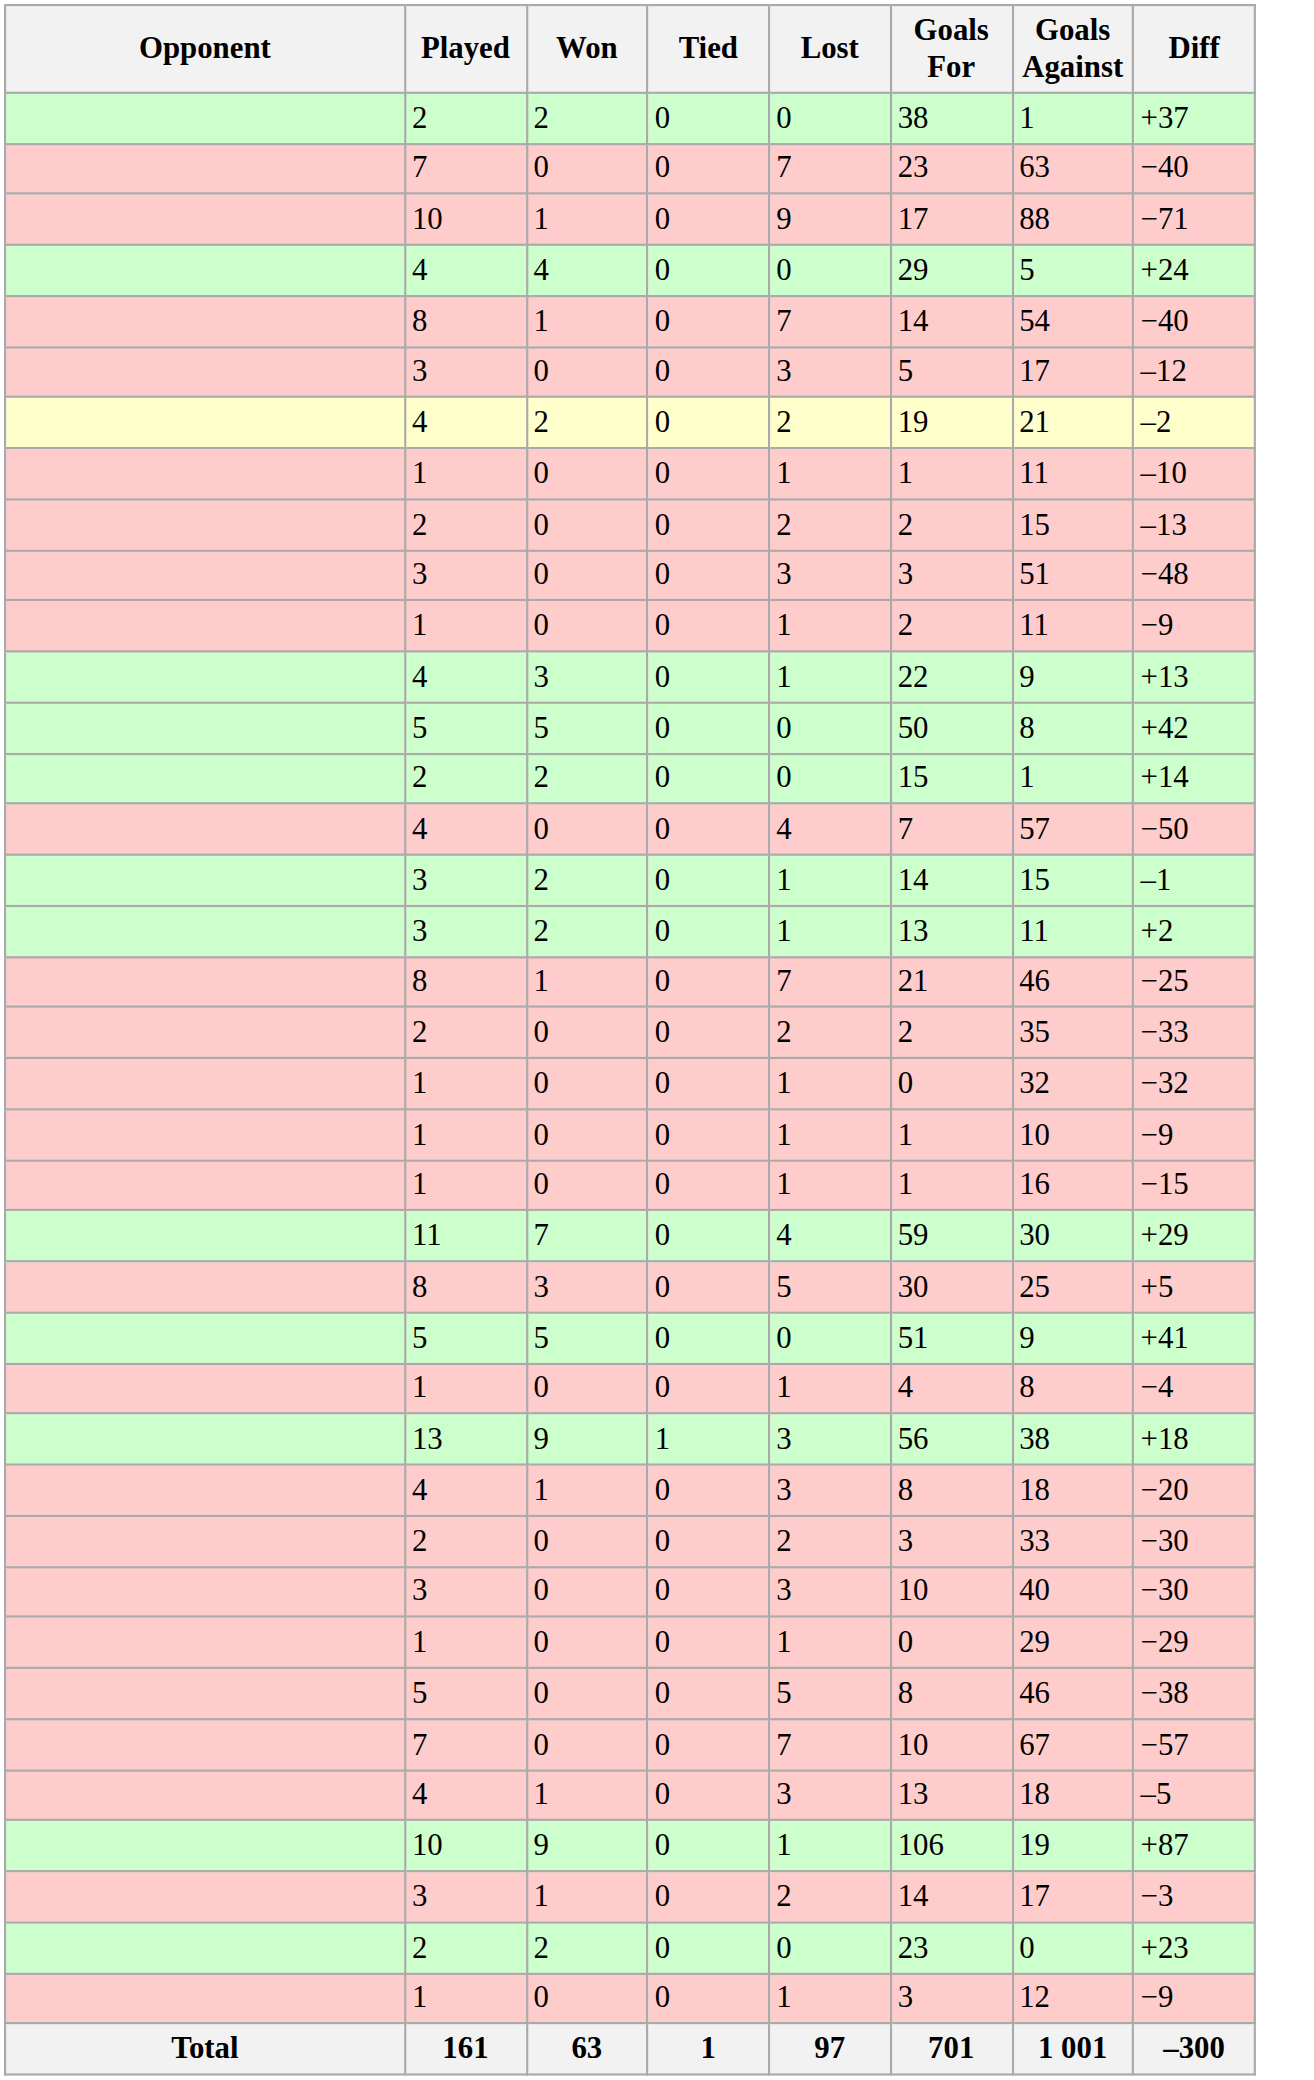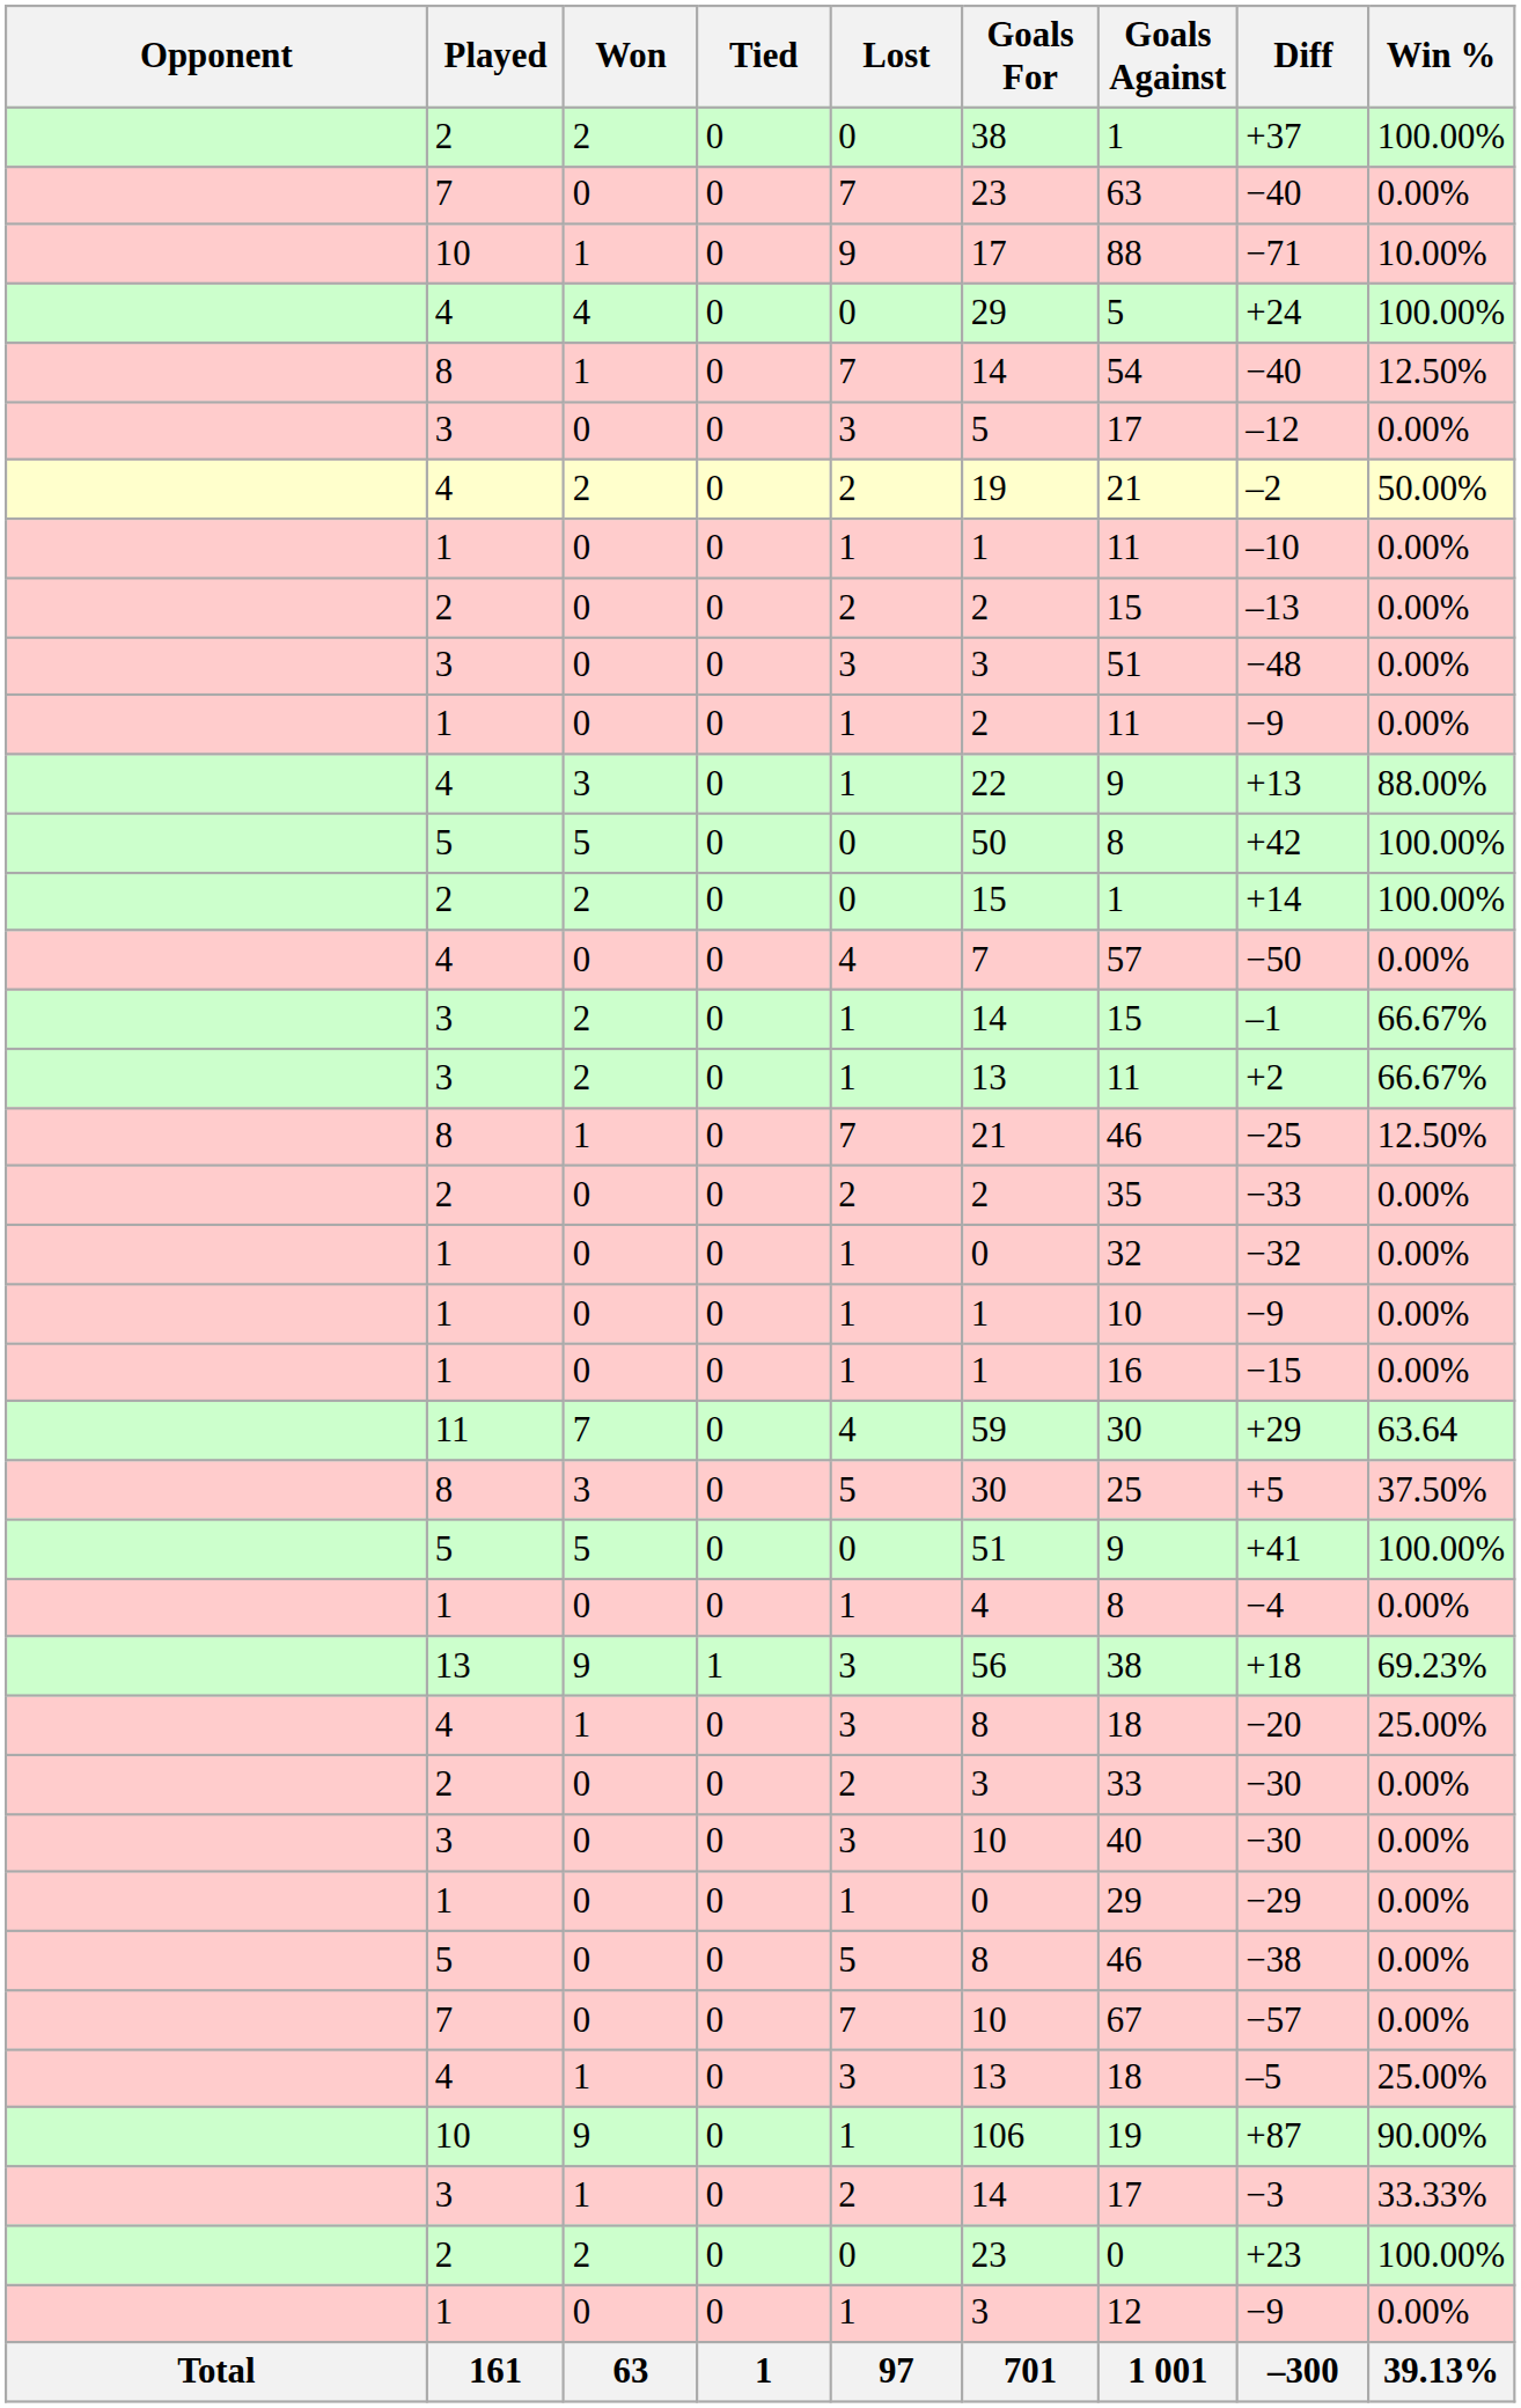 <table class="wikitable sortable" style="font-size:90%">
 <tr>
 <th style="width:180px;">Opponent</th>
 <th style="width:50px;">Played</th>
 <th style="width:50px;">Won</th>
 <th style="width:50px;">Tied</th>
 <th style="width:50px;">Lost</th>
 <th style="width:50px;">Goals For</th>
 <th style="width:50px;">Goals Against</th>
 <th style="width:50px;">Diff</th>
+<th style="width:50px;">Win %</th>
 </tr>
 <tr bgcolor=#CCFFCC>
 <td></td>
 <td>2</td>
 <td>2</td>
 <td>0</td>
 <td>0</td>
 <td>38</td>
 <td>1</td>
 <td>+37</td>
+<td>100.00%</td>
 </tr>
 <tr bgcolor=#FFCCCC>
 <td></td>
 <td>7</td>
 <td>0</td>
 <td>0</td>
 <td>7</td>
 <td>23</td>
 <td>63</td>
 <td>−40</td>
+<td>0.00%</td>
 </tr>
 <tr bgcolor=#FFCCCC>
 <td></td>
 <td>10</td>
 <td>1</td>
 <td>0</td>
 <td>9</td>
 <td>17</td>
 <td>88</td>
 <td>−71</td>
+<td>10.00%</td>
 </tr>
 <tr bgcolor=#CCFFCC>
 <td></td>
 <td>4</td>
 <td>4</td>
 <td>0</td>
 <td>0</td>
 <td>29</td>
 <td>5</td>
 <td>+24</td>
+<td>100.00%</td>
 </tr>
 <tr bgcolor=#FFCCCC>
 <td></td>
 <td>8</td>
 <td>1</td>
 <td>0</td>
 <td>7</td>
 <td>14</td>
 <td>54</td>
 <td>−40</td>
+<td>12.50%</td>
 </tr>
 <tr bgcolor=#FFCCCC>
 <td></td>
 <td>3</td>
 <td>0</td>
 <td>0</td>
 <td>3</td>
 <td>5</td>
 <td>17</td>
 <td>–12</td>
+<td>0.00%</td>
 </tr>
 <tr bgcolor=#FFFFCC>
 <td></td>
 <td>4</td>
 <td>2</td>
 <td>0</td>
 <td>2</td>
 <td>19</td>
 <td>21</td>
 <td>–2</td>
+<td>50.00%</td>
 </tr>
 <tr bgcolor=#FFCCCC>
 <td></td>
 <td>1</td>
 <td>0</td>
 <td>0</td>
 <td>1</td>
 <td>1</td>
 <td>11</td>
 <td>–10</td>
+<td>0.00%</td>
 </tr>
 <tr bgcolor=#FFCCCC>
 <td></td>
 <td>2</td>
 <td>0</td>
 <td>0</td>
 <td>2</td>
 <td>2</td>
 <td>15</td>
 <td>–13</td>
+<td>0.00%</td>
 </tr>
 <tr bgcolor=#FFCCCC>
 <td></td>
 <td>3</td>
 <td>0</td>
 <td>0</td>
 <td>3</td>
 <td>3</td>
 <td>51</td>
 <td>−48</td>
+<td>0.00%</td>
 </tr>
 <tr bgcolor=#FFCCCC>
 <td></td>
 <td>1</td>
 <td>0</td>
 <td>0</td>
 <td>1</td>
 <td>2</td>
 <td>11</td>
 <td>−9</td>
+<td>0.00%</td>
 </tr>
 <tr bgcolor=#CCFFCC>
 <td></td>
 <td>4</td>
 <td>3</td>
 <td>0</td>
 <td>1</td>
 <td>22</td>
 <td>9</td>
 <td>+13</td>
+<td>88.00%</td>
 </tr>
 <tr bgcolor=#CCFFCC>
 <td></td>
 <td>5</td>
 <td>5</td>
 <td>0</td>
 <td>0</td>
 <td>50</td>
 <td>8</td>
 <td>+42</td>
+<td>100.00%</td>
 </tr>
 <tr bgcolor=#CCFFCC>
 <td></td>
 <td>2</td>
 <td>2</td>
 <td>0</td>
 <td>0</td>
 <td>15</td>
 <td>1</td>
 <td>+14</td>
+<td>100.00%</td>
 </tr>
 <tr bgcolor=#FFCCCC>
 <td></td>
 <td>4</td>
 <td>0</td>
 <td>0</td>
 <td>4</td>
 <td>7</td>
 <td>57</td>
 <td>−50</td>
+<td>0.00%</td>
 </tr>
 <tr bgcolor=#CCFFCC>
 <td></td>
 <td>3</td>
 <td>2</td>
 <td>0</td>
 <td>1</td>
 <td>14</td>
 <td>15</td>
 <td>–1</td>
+<td>66.67%</td>
 </tr>
 <tr bgcolor=#CCFFCC>
 <td></td>
 <td>3</td>
 <td>2</td>
 <td>0</td>
 <td>1</td>
 <td>13</td>
 <td>11</td>
 <td>+2</td>
+<td>66.67%</td>
 </tr>
 <tr bgcolor=#FFCCCC>
 <td></td>
 <td>8</td>
 <td>1</td>
 <td>0</td>
 <td>7</td>
 <td>21</td>
 <td>46</td>
 <td>−25</td>
+<td>12.50%</td>
 </tr>
 <tr bgcolor=#FFCCCC>
 <td></td>
 <td>2</td>
 <td>0</td>
 <td>0</td>
 <td>2</td>
 <td>2</td>
 <td>35</td>
 <td>−33</td>
+<td>0.00%</td>
 </tr>
 <tr bgcolor=#FFCCCC>
 <td></td>
 <td>1</td>
 <td>0</td>
 <td>0</td>
 <td>1</td>
 <td>0</td>
 <td>32</td>
 <td>−32</td>
+<td>0.00%</td>
 </tr>
 <tr bgcolor=#FFCCCC>
 <td></td>
 <td>1</td>
 <td>0</td>
 <td>0</td>
 <td>1</td>
 <td>1</td>
 <td>10</td>
 <td>−9</td>
+<td>0.00%</td>
 </tr>
 <tr bgcolor=#FFCCCC>
 <td></td>
 <td>1</td>
 <td>0</td>
 <td>0</td>
 <td>1</td>
 <td>1</td>
 <td>16</td>
 <td>−15</td>
+<td>0.00%</td>
 </tr>
 <tr bgcolor=#CCFFCC>
 <td></td>
 <td>11</td>
 <td>7</td>
 <td>0</td>
 <td>4</td>
 <td>59</td>
 <td>30</td>
 <td>+29</td>
+<td>63.64</td>
 </tr>
 <tr bgcolor=#FFCCCC>
 <td></td>
 <td>8</td>
 <td>3</td>
 <td>0</td>
 <td>5</td>
 <td>30</td>
 <td>25</td>
 <td>+5</td>
+<td>37.50%</td>
 </tr>
 <tr bgcolor=#CCFFCC>
 <td></td>
 <td>5</td>
 <td>5</td>
 <td>0</td>
 <td>0</td>
 <td>51</td>
 <td>9</td>
 <td>+41</td>
+<td>100.00%</td>
 </tr>
 <tr bgcolor=#FFCCCC>
 <td></td>
 <td>1</td>
 <td>0</td>
 <td>0</td>
 <td>1</td>
 <td>4</td>
 <td>8</td>
 <td>−4</td>
+<td>0.00%</td>
 </tr>
 <tr bgcolor=#CCFFCC>
 <td></td>
 <td>13</td>
 <td>9</td>
 <td>1</td>
 <td>3</td>
 <td>56</td>
 <td>38</td>
 <td>+18</td>
+<td>69.23%</td>
 </tr>
 <tr bgcolor=#FFCCCC>
 <td></td>
 <td>4</td>
 <td>1</td>
 <td>0</td>
 <td>3</td>
 <td>8</td>
 <td>18</td>
 <td>−20</td>
+<td>25.00%</td>
 </tr>
 <tr bgcolor=#FFCCCC>
 <td></td>
 <td>2</td>
 <td>0</td>
 <td>0</td>
 <td>2</td>
 <td>3</td>
 <td>33</td>
 <td>−30</td>
+<td>0.00%</td>
 </tr>
 <tr bgcolor=#FFCCCC>
 <td><em></em></td>
 <td>3</td>
 <td>0</td>
 <td>0</td>
 <td>3</td>
 <td>10</td>
 <td>40</td>
 <td>−30</td>
+<td>0.00%</td>
 </tr>
 <tr bgcolor=#FFCCCC>
 <td></td>
 <td>1</td>
 <td>0</td>
 <td>0</td>
 <td>1</td>
 <td>0</td>
 <td>29</td>
 <td>−29</td>
+<td>0.00%</td>
 </tr>
 <tr bgcolor=#FFCCCC>
 <td></td>
 <td>5</td>
 <td>0</td>
 <td>0</td>
 <td>5</td>
 <td>8</td>
 <td>46</td>
 <td>−38</td>
+<td>0.00%</td>
 </tr>
 <tr bgcolor=#FFCCCC>
 <td></td>
 <td>7</td>
 <td>0</td>
 <td>0</td>
 <td>7</td>
 <td>10</td>
 <td>67</td>
 <td>−57</td>
+<td>0.00%</td>
 </tr>
 <tr bgcolor=#FFCCCC>
 <td></td>
 <td>4</td>
 <td>1</td>
 <td>0</td>
 <td>3</td>
 <td>13</td>
 <td>18</td>
 <td>–5</td>
+<td>25.00%</td>
 </tr>
 <tr bgcolor=#CCFFCC>
 <td></td>
 <td>10</td>
 <td>9</td>
 <td>0</td>
 <td>1</td>
 <td>106</td>
 <td>19</td>
 <td>+87</td>
+<td>90.00%</td>
 </tr>
 <tr bgcolor=#FFCCCC>
 <td></td>
 <td>3</td>
 <td>1</td>
 <td>0</td>
 <td>2</td>
 <td>14</td>
 <td>17</td>
 <td>−3</td>
+<td>33.33%</td>
 </tr>
 <tr bgcolor=#CCFFCC>
 <td></td>
 <td>2</td>
 <td>2</td>
 <td>0</td>
 <td>0</td>
 <td>23</td>
 <td>0</td>
 <td>+23</td>
+<td>100.00%</td>
 </tr>
 <tr bgcolor=#FFCCCC>
 <td><em></em></td>
 <td>1</td>
 <td>0</td>
 <td>0</td>
 <td>1</td>
 <td>3</td>
 <td>12</td>
 <td>−9</td>
+<td>0.00%</td>
 </tr>
 <tr class="sortbottom">
 <th>Total</th>
 <th>161</th>
 <th>63</th>
 <th>1</th>
 <th>97</th>
 <th>701</th>
 <th>1 001</th>
 <th>–300</th>
+<th>39.13%</th>
 </tr>
 </table>
